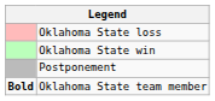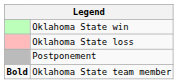 <table class="wikitable" style="font-size:90%">
 <tr>
 <th colspan="2">Legend</th>
 </tr>
 <tr>
+<td bgcolor="#bbffbb"> </td>
+<td>Oklahoma State win</td>
+</tr>
+<tr>
 <td bgcolor="#ffbbbb"> </td>
 <td>Oklahoma State loss</td>
-</tr>
-<tr>
-<td bgcolor="#bbffbb"> </td>
-<td>Oklahoma State win</td>
 </tr>
 <tr>
 <td bgcolor="#bbbbbb"> </td>
 <td>Postponement</td>
 </tr>
 <tr>
 <td><strong>Bold</strong></td>
 <td>Oklahoma State team member</td>
 </tr>
 </table>
